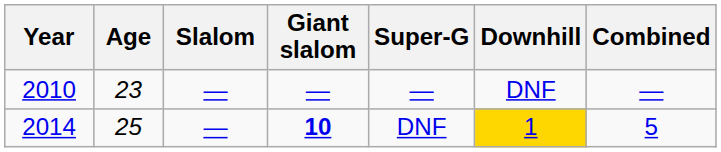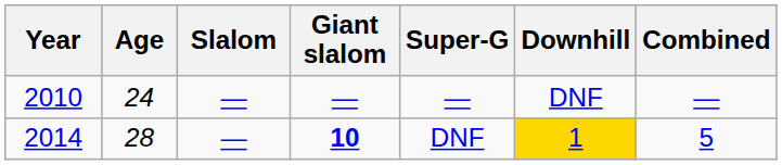 <table class=wikitable style="text-align:center">
 <tr>
 <th>  Year  </th>
 <th> Age </th>
 <th> Slalom </th>
 <th>Giant<br> slalom </th>
 <th>Super-G</th>
 <th>Downhill</th>
 <th>Combined</th>
 </tr>
 <tr>
 <td><a href='#'>2010</a></td>
-<td><em>23</em></td>
+<td><em>24</em></td>
 <td><a href='#'>—</a></td>
 <td><a href='#'>—</a></td>
 <td><a href='#'>—</a></td>
 <td><a href='#'>DNF</a></td>
 <td><a href='#'>—</a></td>
 </tr>
 <tr>
 <td><a href='#'>2014</a></td>
-<td><em>25</em></td>
+<td><em>28</em></td>
 <td><a href='#'>—</a></td>
 <td><strong><a href='#'>10</a></strong></td>
 <td><a href='#'>DNF</a></td>
 <td style="background:gold;"><a href='#'>1</a></td>
 <td><a href='#'>5</a></td>
 </tr>
 </table>
